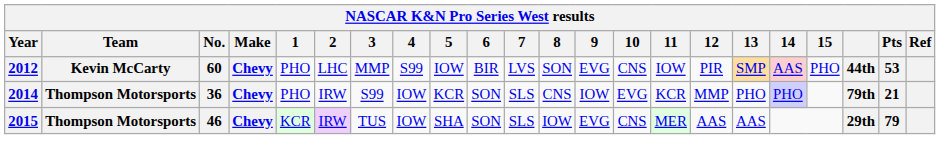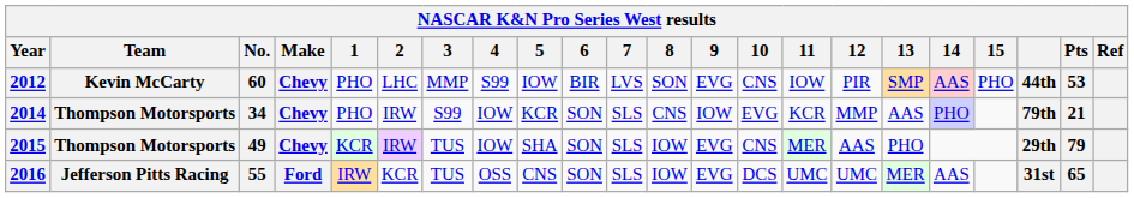 <table class="wikitable" style="text-align:center; font-size:75%">
 <tr>
 <th colspan=22><a href='#'>NASCAR K&N Pro Series West</a> results</th>
 </tr>
 <tr>
 <th>Year</th>
 <th>Team</th>
 <th>No.</th>
 <th>Make</th>
 <th>1</th>
 <th>2</th>
 <th>3</th>
 <th>4</th>
 <th>5</th>
 <th>6</th>
 <th>7</th>
 <th>8</th>
 <th>9</th>
 <th>10</th>
 <th>11</th>
 <th>12</th>
 <th>13</th>
 <th>14</th>
 <th>15</th>
 <th></th>
 <th>Pts</th>
 <th>Ref</th>
 </tr>
 <tr>
 <th><a href='#'>2012</a></th>
 <th>Kevin McCarty</th>
 <th>60</th>
 <th><a href='#'>Chevy</a></th>
 <td><a href='#'>PHO</a></td>
 <td><a href='#'>LHC</a></td>
 <td><a href='#'>MMP</a></td>
 <td><a href='#'>S99</a></td>
 <td><a href='#'>IOW</a></td>
 <td><a href='#'>BIR</a></td>
 <td><a href='#'>LVS</a></td>
 <td><a href='#'>SON</a></td>
 <td><a href='#'>EVG</a></td>
 <td><a href='#'>CNS</a></td>
 <td><a href='#'>IOW</a></td>
 <td><a href='#'>PIR</a></td>
 <td style="background:#FFDF9F;"><a href='#'>SMP</a><br></td>
 <td style="background:#FFCFCF;"><a href='#'>AAS</a><br></td>
 <td><a href='#'>PHO</a></td>
 <th>44th</th>
 <th>53</th>
 <th></th>
 </tr>
 <tr>
 <th><a href='#'>2014</a></th>
 <th>Thompson Motorsports</th>
-<th>36</th>
+<th>34</th>
 <th><a href='#'>Chevy</a></th>
 <td><a href='#'>PHO</a></td>
 <td><a href='#'>IRW</a></td>
 <td><a href='#'>S99</a></td>
 <td><a href='#'>IOW</a></td>
 <td><a href='#'>KCR</a></td>
 <td><a href='#'>SON</a></td>
 <td><a href='#'>SLS</a></td>
 <td><a href='#'>CNS</a></td>
 <td><a href='#'>IOW</a></td>
 <td><a href='#'>EVG</a></td>
 <td><a href='#'>KCR</a></td>
 <td><a href='#'>MMP</a></td>
-<td><a href='#'>PHO</a></td>
+<td><a href='#'>AAS</a></td>
 <td style="background:#CFCFFF;"><a href='#'>PHO</a><br></td>
 <td></td>
 <th>79th</th>
 <th>21</th>
 <th></th>
 </tr>
 <tr>
 <th><a href='#'>2015</a></th>
 <th>Thompson Motorsports</th>
-<th>46</th>
+<th>49</th>
 <th><a href='#'>Chevy</a></th>
 <td style="background:#DFFFDF;"><a href='#'>KCR</a><br></td>
 <td style="background:#EFCFFF;"><a href='#'>IRW</a><br></td>
 <td><a href='#'>TUS</a></td>
 <td><a href='#'>IOW</a></td>
 <td><a href='#'>SHA</a></td>
 <td><a href='#'>SON</a></td>
 <td><a href='#'>SLS</a></td>
 <td><a href='#'>IOW</a></td>
 <td><a href='#'>EVG</a></td>
 <td><a href='#'>CNS</a></td>
 <td style="background:#DFFFDF;"><a href='#'>MER</a><br></td>
 <td><a href='#'>AAS</a></td>
-<td><a href='#'>AAS</a></td>
+<td><a href='#'>PHO</a></td>
 <td colspan=2></td>
 <th>29th</th>
 <th>79</th>
 <th></th>
 </tr>
+<tr>
+<th><a href='#'>2016</a></th>
+<th>Jefferson Pitts Racing</th>
+<th>55</th>
+<th><a href='#'>Ford</a></th>
+<td style="background:#FFDF9F;"><a href='#'>IRW</a><br></td>
+<td><a href='#'>KCR</a></td>
+<td><a href='#'>TUS</a></td>
+<td><a href='#'>OSS</a></td>
+<td><a href='#'>CNS</a></td>
+<td><a href='#'>SON</a></td>
+<td><a href='#'>SLS</a></td>
+<td><a href='#'>IOW</a></td>
+<td><a href='#'>EVG</a></td>
+<td><a href='#'>DCS</a></td>
+<td><a href='#'>UMC</a></td>
+<td><a href='#'>UMC</a></td>
+<td style="background:#DFFFDF;"><a href='#'>MER</a><br></td>
+<td><a href='#'>AAS</a></td>
+<td></td>
+<th>31st</th>
+<th>65</th>
+<th></th>
+</tr>
 </table>
